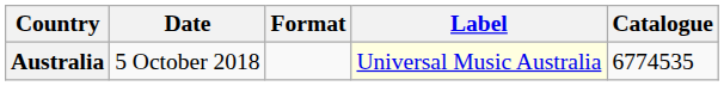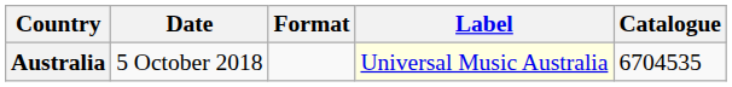 <table class="wikitable plainrowheaders">
 <tr>
 <th scope="col">Country</th>
 <th scope="col">Date</th>
 <th scope="col">Format</th>
 <th scope="col"><a href='#'>Label</a></th>
 <th scope="col">Catalogue</th>
 </tr>
 <tr>
 <th scope="row">Australia</th>
 <td>5 October 2018</td>
 <td></td>
 <td style="background: lightyellow;"><a href='#'>Universal Music Australia</a></td>
-<td>6774535</td>
+<td>6704535</td>
 </tr>
 </table>
